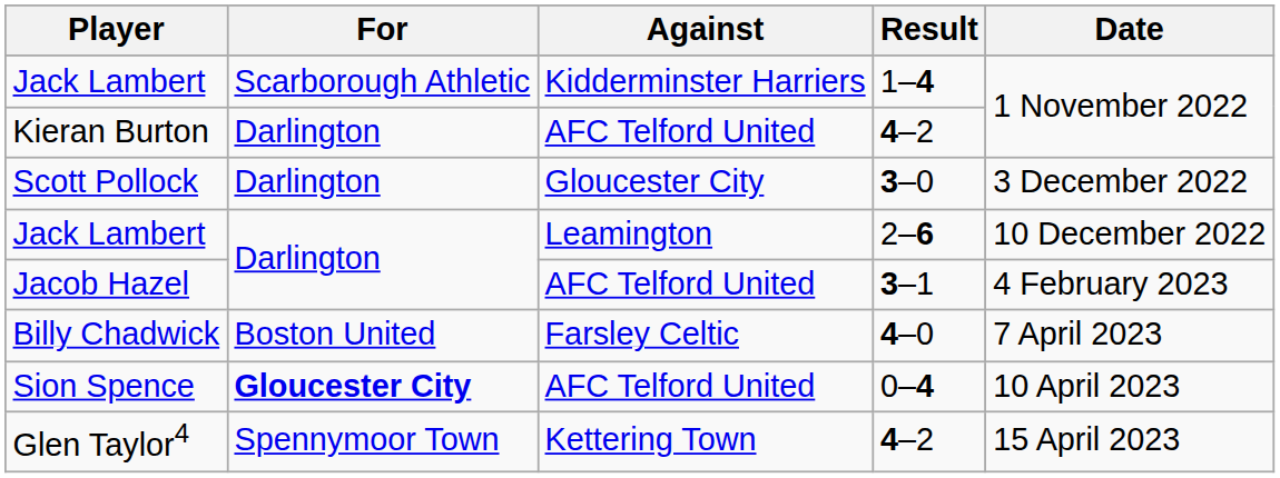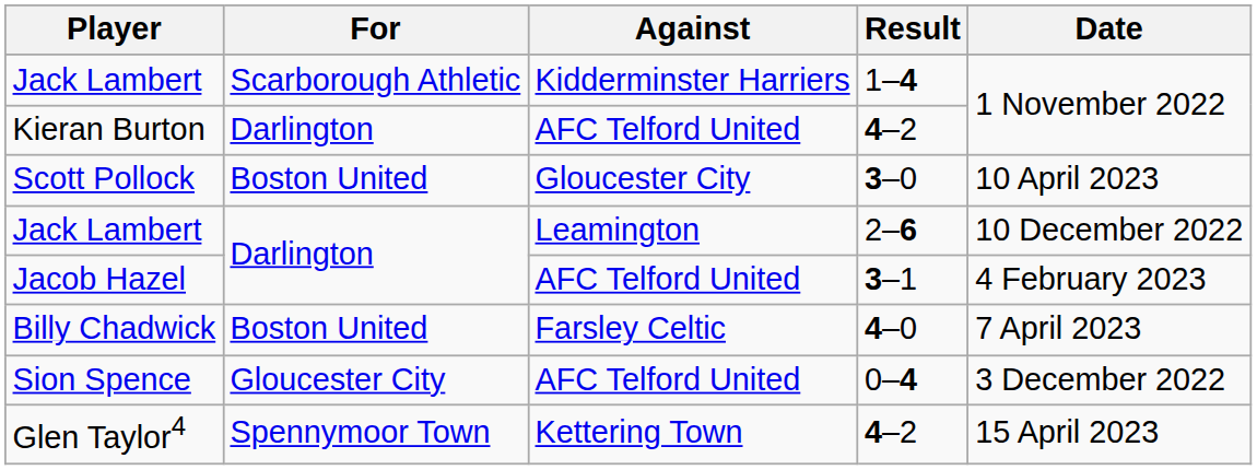 <table class="wikitable">
 <tr>
 <th>Player</th>
 <th>For</th>
 <th>Against</th>
 <th>Result</th>
 <th>Date</th>
 </tr>
 <tr>
 <td> <a href='#'>Jack Lambert</a></td>
 <td><a href='#'>Scarborough Athletic</a></td>
 <td><a href='#'>Kidderminster Harriers</a></td>
 <td>1–<strong>4</strong></td>
 <td rowspan="2">1 November 2022</td>
 </tr>
 <tr>
 <td> Kieran Burton</td>
 <td><a href='#'>Darlington</a></td>
 <td><a href='#'>AFC Telford United</a></td>
 <td><strong>4</strong>–2</td>
 </tr>
 <tr>
 <td> <a href='#'>Scott Pollock</a></td>
-<td><a href='#'>Darlington</a></td>
+<td><a href='#'>Boston United</a></td>
 <td><a href='#'>Gloucester City</a></td>
 <td><strong>3</strong>–0</td>
-<td>3 December 2022</td>
+<td>10 April 2023</td>
 </tr>
 <tr>
 <td> <a href='#'>Jack Lambert</a></td>
 <td rowspan="2"><a href='#'>Darlington</a></td>
 <td><a href='#'>Leamington</a></td>
 <td>2–<strong>6</strong></td>
 <td>10 December 2022</td>
 </tr>
 <tr>
 <td> <a href='#'>Jacob Hazel</a></td>
 <td><a href='#'>AFC Telford United</a></td>
 <td><strong>3</strong>–1</td>
 <td>4 February 2023</td>
 </tr>
 <tr>
 <td> <a href='#'>Billy Chadwick</a></td>
 <td><a href='#'>Boston United</a></td>
 <td><a href='#'>Farsley Celtic</a></td>
 <td><strong>4</strong>–0</td>
 <td>7 April 2023</td>
 </tr>
 <tr>
 <td> <a href='#'>Sion Spence</a></td>
-<td><strong><a href='#'>Gloucester City</a></strong></td>
+<td><a href='#'>Gloucester City</a></td>
 <td><a href='#'>AFC Telford United</a></td>
 <td>0–<strong>4</strong></td>
-<td>10 April 2023</td>
+<td>3 December 2022</td>
 </tr>
 <tr>
 <td> Glen Taylor<sup>4</sup></td>
 <td><a href='#'>Spennymoor Town</a></td>
 <td><a href='#'>Kettering Town</a></td>
 <td><strong>4</strong>–2</td>
 <td>15 April 2023</td>
 </tr>
 </table>
